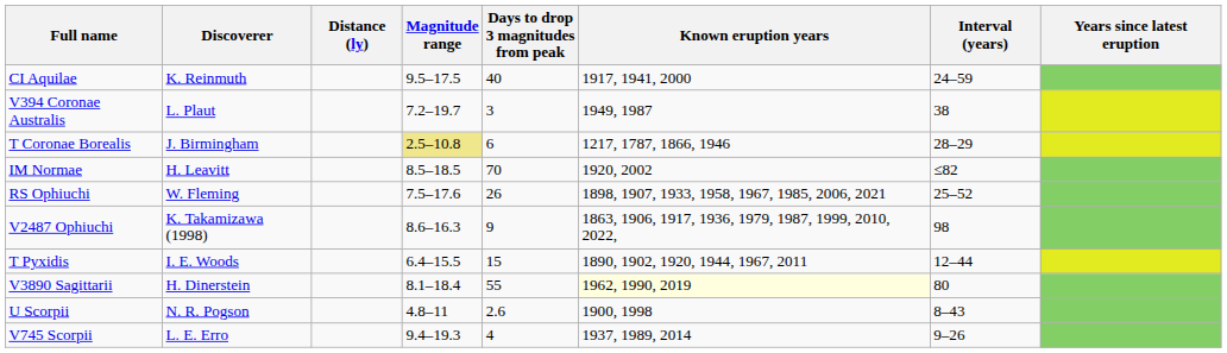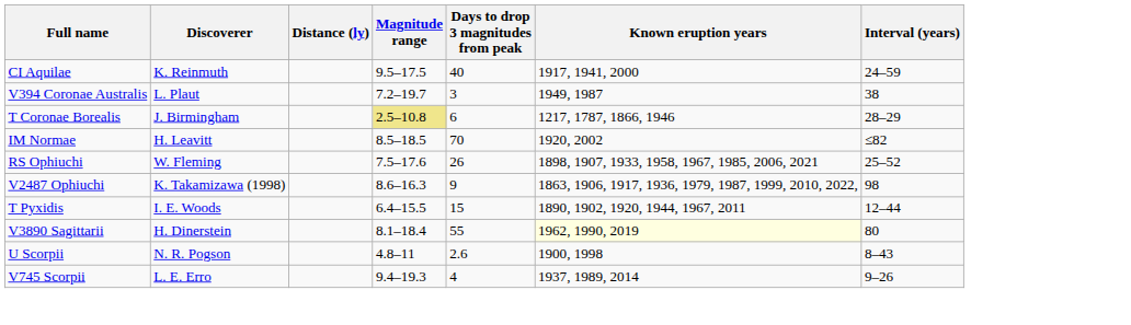 <table class="wikitable sortable" text-align:center;">
 <tr ---->
 <th>Full name</th>
 <th>Discoverer</th>
 <th>Distance (<a href='#'>ly</a>)</th>
 <th><a href='#'>Magnitude</a><br> range</th>
 <th>Days to drop<br> 3 magnitudes<br> from peak</th>
 <th>Known eruption years</th>
 <th>Interval (years)</th>
-<th>Years since latest eruption</th>
 </tr>
 <tr ---->
 <td><a href='#'>CI Aquilae</a></td>
 <td><a href='#'>K. Reinmuth</a></td>
 <td></td>
 <td>9.5–17.5</td>
 <td>40</td>
 <td>1917, 1941, 2000</td>
 <td>24–59</td>
-<td bgcolor=#84CF65></td>
 </tr>
 <tr ---->
 <td><a href='#'>V394 Coronae Australis</a></td>
 <td><a href='#'>L. Plaut</a></td>
 <td></td>
 <td>7.2–19.7</td>
 <td>3</td>
 <td>1949, 1987</td>
 <td>38</td>
-<td bgcolor=#E2EB20></td>
 </tr>
 <tr ---->
 <td><a href='#'>T Coronae Borealis</a></td>
 <td><a href='#'>J. Birmingham</a></td>
 <td></td>
 <td style="background: khaki;">2.5–10.8</td>
 <td>6</td>
 <td>1217, 1787, 1866, 1946</td>
 <td>28–29</td>
-<td bgcolor=#E2EB20></td>
 </tr>
 <tr ---->
 <td><a href='#'>IM Normae</a></td>
 <td><a href='#'>H. Leavitt</a></td>
 <td></td>
 <td>8.5–18.5</td>
 <td>70</td>
 <td>1920, 2002</td>
 <td>≤82</td>
-<td bgcolor=#84CF65></td>
 </tr>
 <tr ---->
 <td><a href='#'>RS Ophiuchi</a></td>
 <td><a href='#'>W. Fleming</a></td>
 <td></td>
 <td>7.5–17.6</td>
 <td>26</td>
 <td>1898, 1907, 1933, 1958, 1967, 1985, 2006, 2021</td>
 <td>25–52</td>
-<td bgcolor=#84CF65></td>
 </tr>
 <tr ---->
 <td><a href='#'>V2487 Ophiuchi</a></td>
 <td><a href='#'>K. Takamizawa</a> (1998)</td>
 <td></td>
 <td>8.6–16.3</td>
 <td>9</td>
 <td>1863, 1906, 1917, 1936, 1979, 1987, 1999, 2010, 2022,</td>
 <td>98</td>
-<td bgcolor=#84CF65></td>
 </tr>
 <tr ---->
 <td><a href='#'>T Pyxidis</a></td>
 <td><a href='#'>I. E. Woods</a></td>
 <td></td>
 <td>6.4–15.5</td>
 <td>15</td>
 <td>1890, 1902, 1920, 1944, 1967, 2011</td>
 <td>12–44</td>
-<td bgcolor=#E2EB20></td>
 </tr>
 <tr ---->
 <td><a href='#'>V3890 Sagittarii</a></td>
 <td><a href='#'>H. Dinerstein</a></td>
 <td></td>
 <td>8.1–18.4</td>
 <td>55</td>
 <td style="background: lightyellow;">1962, 1990, 2019</td>
 <td>80</td>
-<td bgcolor=#84CF65></td>
 </tr>
 <tr ---->
 <td><a href='#'>U Scorpii</a></td>
 <td><a href='#'>N. R. Pogson</a></td>
 <td></td>
 <td>4.8–11</td>
 <td>2.6</td>
 <td>1900, 1998</td>
 <td>8–43</td>
-<td bgcolor=#84CF65></td>
 </tr>
 <tr ---->
 <td><a href='#'>V745 Scorpii</a></td>
 <td><a href='#'>L. E. Erro</a></td>
 <td></td>
 <td>9.4–19.3</td>
 <td>4</td>
 <td>1937, 1989, 2014</td>
 <td>9–26</td>
-<td bgcolor=#84CF65></td>
 </tr>
 </table>
